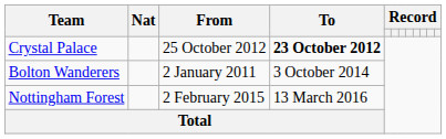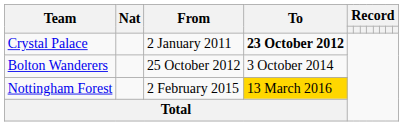 <table class="wikitable" style="text-align: center">
 <tr>
 <th rowspan="2">Team</th>
 <th rowspan="2">Nat</th>
 <th rowspan="2">From</th>
 <th rowspan="2">To</th>
 <th colspan="8">Record</th>
 </tr>
 <tr>
 <th></th>
 <th></th>
 <th></th>
 <th></th>
 <th></th>
 <th></th>
 <th></th>
 <th></th>
 </tr>
 <tr>
 <td align=left><a href='#'>Crystal Palace</a></td>
 <td></td>
-<td align=left>25 October 2012</td>
+<td align=left>2 January 2011</td>
 <td align=left><strong>23 October 2012<br></strong></td>
 </tr>
 <tr>
 <td align=left><a href='#'>Bolton Wanderers</a></td>
 <td></td>
-<td align=left>2 January 2011</td>
+<td align=left>25 October 2012</td>
 <td align=left>3 October 2014<br></td>
 </tr>
 <tr>
 <td align=left><a href='#'>Nottingham Forest</a></td>
 <td></td>
 <td align=left>2 February 2015</td>
-<td align=left>13 March 2016<br></td>
+<td align=left style="background: gold;">13 March 2016<br></td>
 </tr>
 <tr>
 <th colspan="4">Total<br></th>
 </tr>
 </table>
